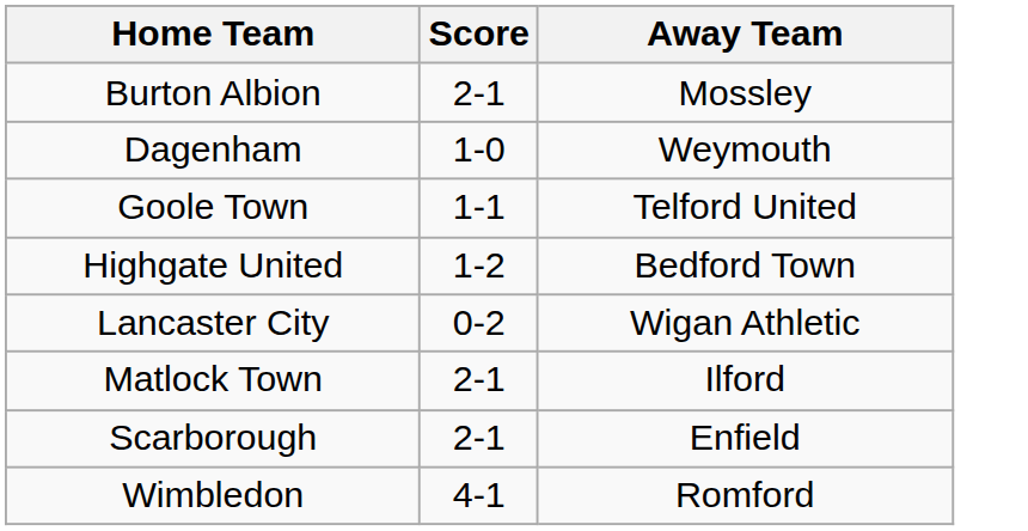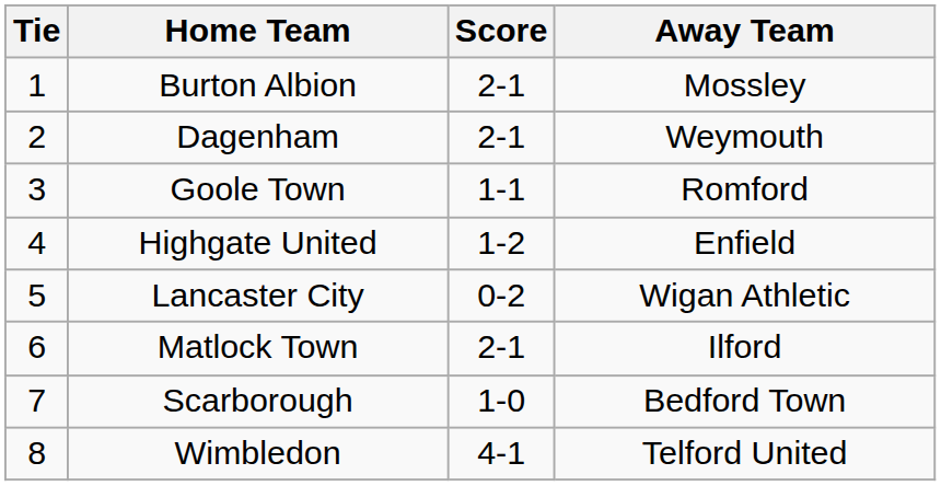 <table class="wikitable" style="text-align:center;">
 <tr>
+<th width=20>Tie</th>
 <th width=175>Home Team</th>
 <th width=20>Score</th>
 <th width=175>Away Team</th>
 </tr>
 <tr>
+<td>1</td>
 <td>Burton Albion</td>
 <td>2-1</td>
 <td>Mossley</td>
 </tr>
 <tr>
+<td>2</td>
 <td>Dagenham</td>
-<td>1-0</td>
+<td>2-1</td>
 <td>Weymouth</td>
 </tr>
 <tr>
+<td>3</td>
 <td>Goole Town</td>
 <td>1-1</td>
-<td>Telford United</td>
+<td>Romford</td>
 </tr>
 <tr>
+<td>4</td>
 <td>Highgate United</td>
 <td>1-2</td>
-<td>Bedford Town</td>
+<td>Enfield</td>
 </tr>
 <tr>
+<td>5</td>
 <td>Lancaster City</td>
 <td>0-2</td>
 <td>Wigan Athletic</td>
 </tr>
 <tr>
+<td>6</td>
 <td>Matlock Town</td>
 <td>2-1</td>
 <td>Ilford</td>
 </tr>
 <tr>
+<td>7</td>
 <td>Scarborough</td>
-<td>2-1</td>
-<td>Enfield</td>
+<td>1-0</td>
+<td>Bedford Town</td>
 </tr>
 <tr>
+<td>8</td>
 <td>Wimbledon</td>
 <td>4-1</td>
-<td>Romford</td>
+<td>Telford United</td>
 </tr>
 </table>
